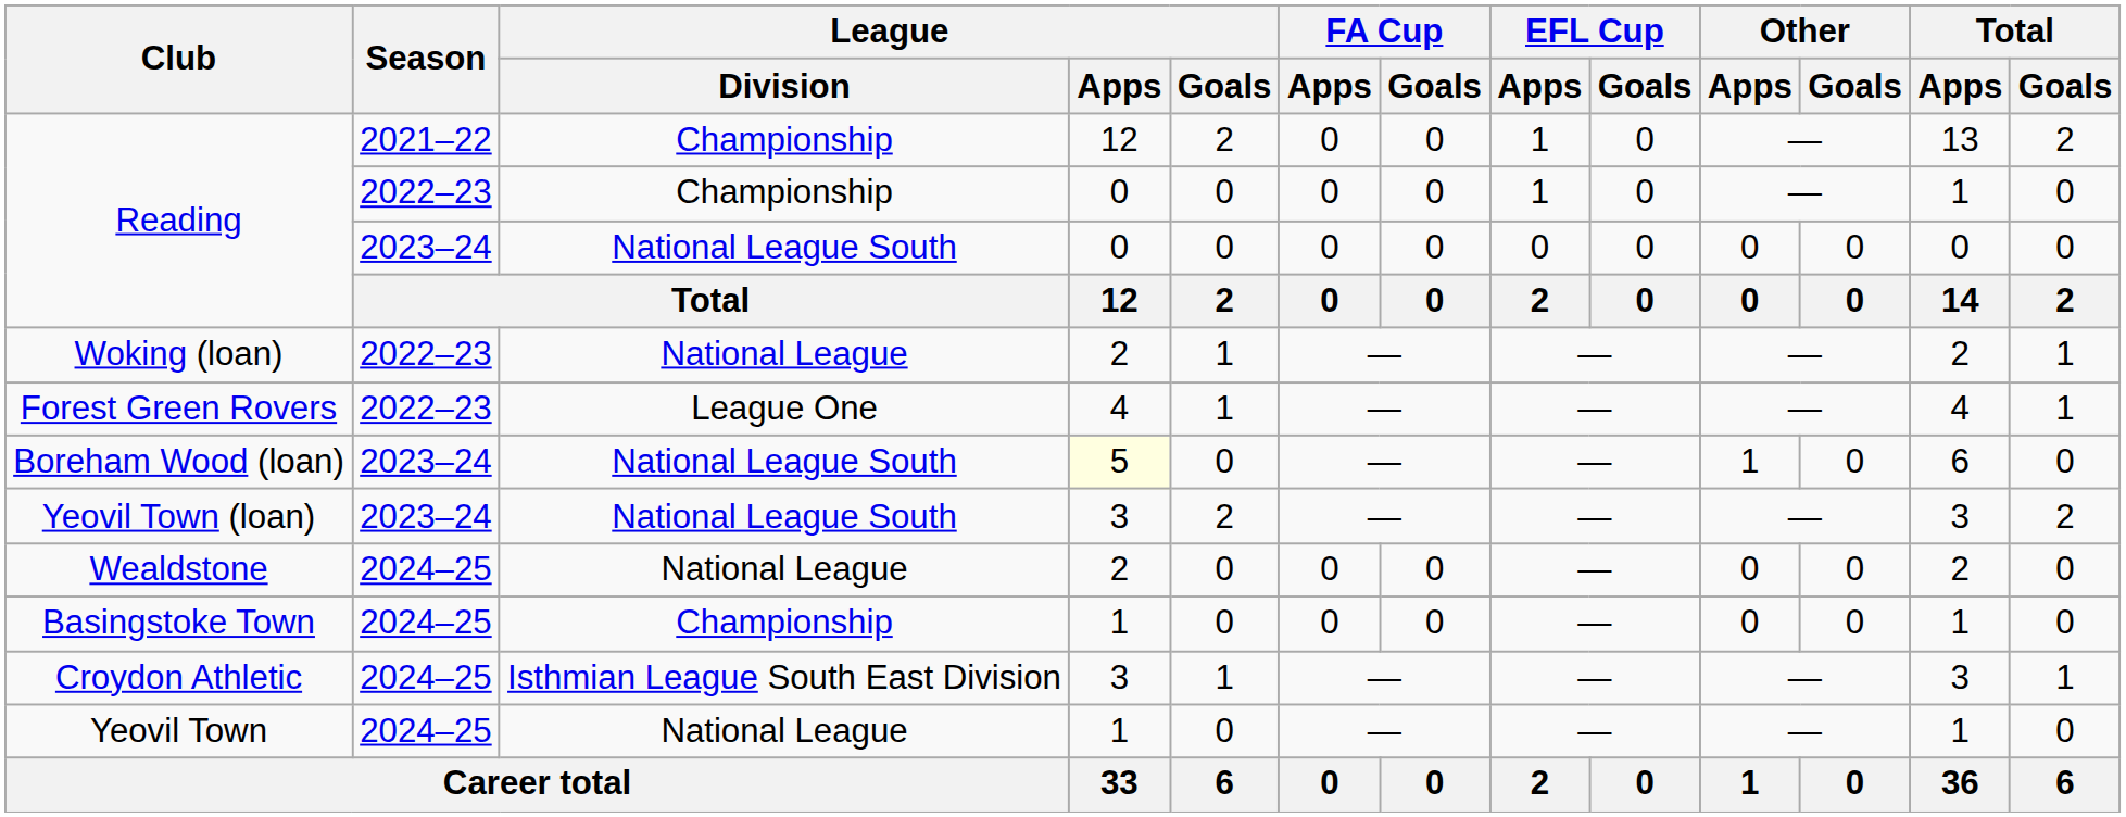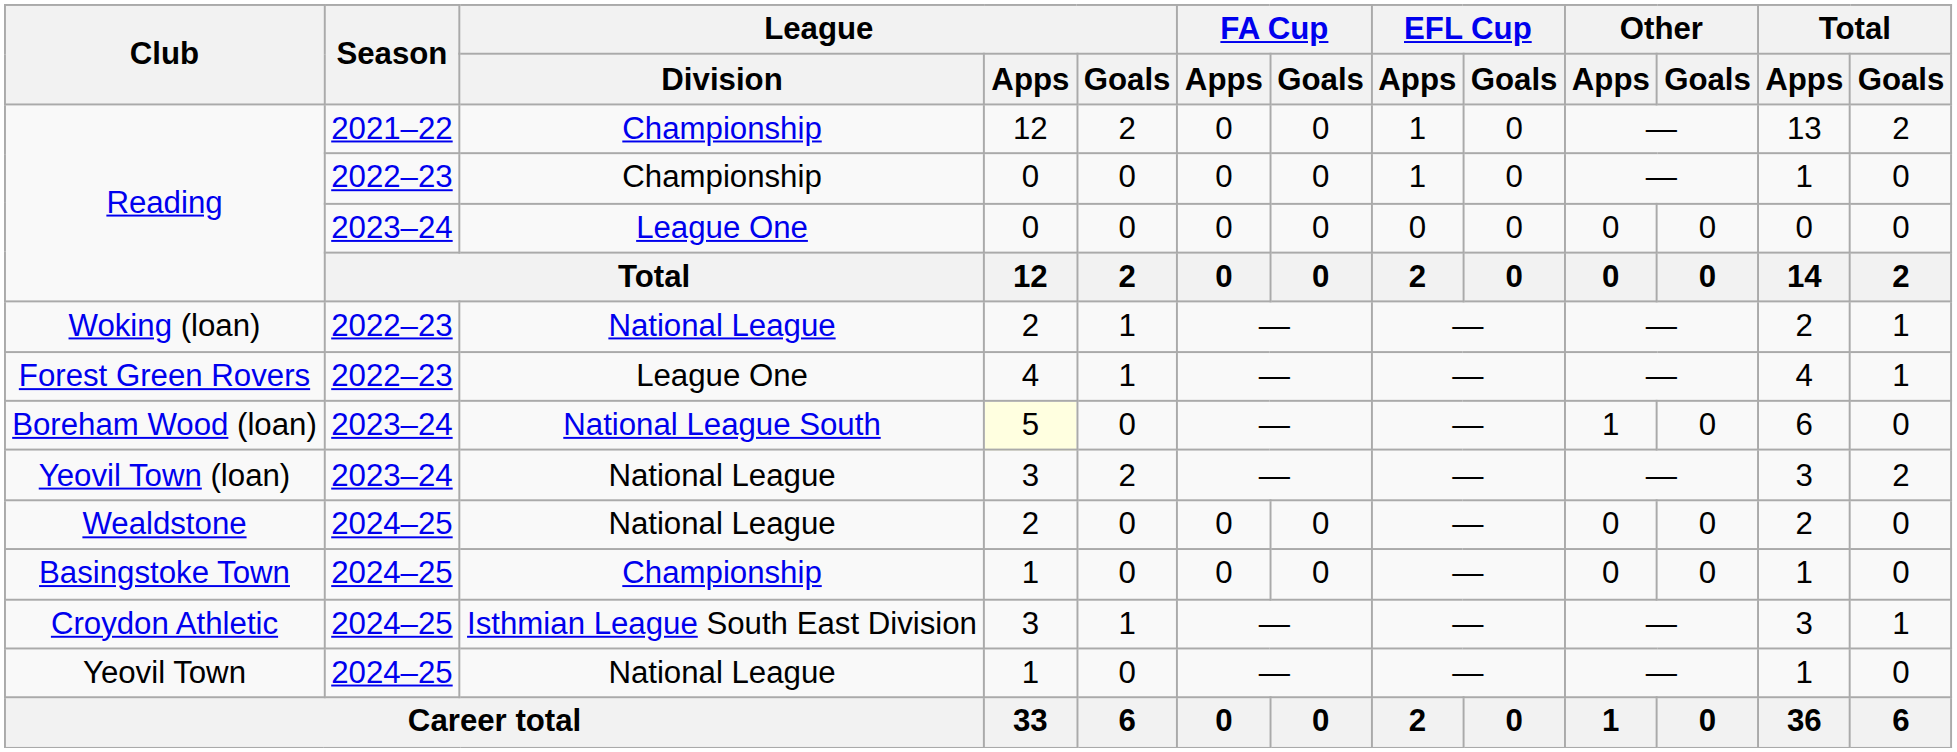 <table class="wikitable" style="text-align: center;">
 <tr>
 <th rowspan="2">Club</th>
 <th rowspan="2">Season</th>
 <th colspan="3">League</th>
 <th colspan="2"><a href='#'>FA Cup</a></th>
 <th colspan="2"><a href='#'>EFL Cup</a></th>
 <th colspan="2">Other</th>
 <th colspan="2">Total</th>
 </tr>
 <tr>
 <th>Division</th>
 <th>Apps</th>
 <th>Goals</th>
 <th>Apps</th>
 <th>Goals</th>
 <th>Apps</th>
 <th>Goals</th>
 <th>Apps</th>
 <th>Goals</th>
 <th>Apps</th>
 <th>Goals</th>
 </tr>
 <tr>
 <td rowspan="4"><a href='#'>Reading</a></td>
 <td><a href='#'>2021–22</a></td>
 <td><a href='#'>Championship</a></td>
 <td>12</td>
 <td>2</td>
 <td>0</td>
 <td>0</td>
 <td>1</td>
 <td>0</td>
 <td colspan="2">—</td>
 <td>13</td>
 <td>2</td>
 </tr>
 <tr>
 <td><a href='#'>2022–23</a></td>
 <td>Championship</td>
 <td>0</td>
 <td>0</td>
 <td>0</td>
 <td>0</td>
 <td>1</td>
 <td>0</td>
 <td colspan="2">—</td>
 <td>1</td>
 <td>0</td>
 </tr>
 <tr>
 <td><a href='#'>2023–24</a></td>
-<td><a href='#'>National League South</a></td>
+<td><a href='#'>League One</a></td>
 <td>0</td>
 <td>0</td>
 <td>0</td>
 <td>0</td>
 <td>0</td>
 <td>0</td>
 <td>0</td>
 <td>0</td>
 <td>0</td>
 <td>0</td>
 </tr>
 <tr>
 <th colspan="2">Total</th>
 <th>12</th>
 <th>2</th>
 <th>0</th>
 <th>0</th>
 <th>2</th>
 <th>0</th>
 <th>0</th>
 <th>0</th>
 <th>14</th>
 <th>2</th>
 </tr>
 <tr>
 <td><a href='#'>Woking</a> (loan)</td>
 <td><a href='#'>2022–23</a></td>
 <td><a href='#'>National League</a></td>
 <td>2</td>
 <td>1</td>
 <td colspan="2">—</td>
 <td colspan="2">—</td>
 <td colspan="2">—</td>
 <td>2</td>
 <td>1</td>
 </tr>
 <tr>
 <td><a href='#'>Forest Green Rovers</a></td>
 <td><a href='#'>2022–23</a></td>
 <td>League One</td>
 <td>4</td>
 <td>1</td>
 <td colspan="2">—</td>
 <td colspan="2">—</td>
 <td colspan="2">—</td>
 <td>4</td>
 <td>1</td>
 </tr>
 <tr>
 <td><a href='#'>Boreham Wood</a> (loan)</td>
 <td><a href='#'>2023–24</a></td>
 <td><a href='#'>National League South</a></td>
 <td style="background: lightyellow;">5</td>
 <td>0</td>
 <td colspan="2">—</td>
 <td colspan="2">—</td>
 <td>1</td>
 <td>0</td>
 <td>6</td>
 <td>0</td>
 </tr>
 <tr>
 <td><a href='#'>Yeovil Town</a> (loan)</td>
 <td><a href='#'>2023–24</a></td>
-<td><a href='#'>National League South</a></td>
+<td>National League</td>
 <td>3</td>
 <td>2</td>
 <td colspan="2">—</td>
 <td colspan="2">—</td>
 <td colspan="2">—</td>
 <td>3</td>
 <td>2</td>
 </tr>
 <tr>
 <td><a href='#'>Wealdstone</a></td>
 <td><a href='#'>2024–25</a></td>
 <td>National League</td>
 <td>2</td>
 <td>0</td>
 <td>0</td>
 <td>0</td>
 <td colspan="2">—</td>
 <td>0</td>
 <td>0</td>
 <td>2</td>
 <td>0</td>
 </tr>
 <tr>
 <td><a href='#'>Basingstoke Town</a></td>
 <td><a href='#'>2024–25</a></td>
 <td><a href='#'>Championship</a></td>
 <td>1</td>
 <td>0</td>
 <td>0</td>
 <td>0</td>
 <td colspan="2">—</td>
 <td>0</td>
 <td>0</td>
 <td>1</td>
 <td>0</td>
 </tr>
 <tr>
 <td><a href='#'>Croydon Athletic</a></td>
 <td><a href='#'>2024–25</a></td>
 <td><a href='#'>Isthmian League</a> South East Division</td>
 <td>3</td>
 <td>1</td>
 <td colspan="2">—</td>
 <td colspan="2">—</td>
 <td colspan="2">—</td>
 <td>3</td>
 <td>1</td>
 </tr>
 <tr>
 <td>Yeovil Town</td>
 <td><a href='#'>2024–25</a></td>
 <td>National League</td>
 <td>1</td>
 <td>0</td>
 <td colspan="2">—</td>
 <td colspan="2">—</td>
 <td colspan="2">—</td>
 <td>1</td>
 <td>0</td>
 </tr>
 <tr>
 <th colspan="3">Career total</th>
 <th>33</th>
 <th>6</th>
 <th>0</th>
 <th>0</th>
 <th>2</th>
 <th>0</th>
 <th>1</th>
 <th>0</th>
 <th>36</th>
 <th>6</th>
 </tr>
 </table>
